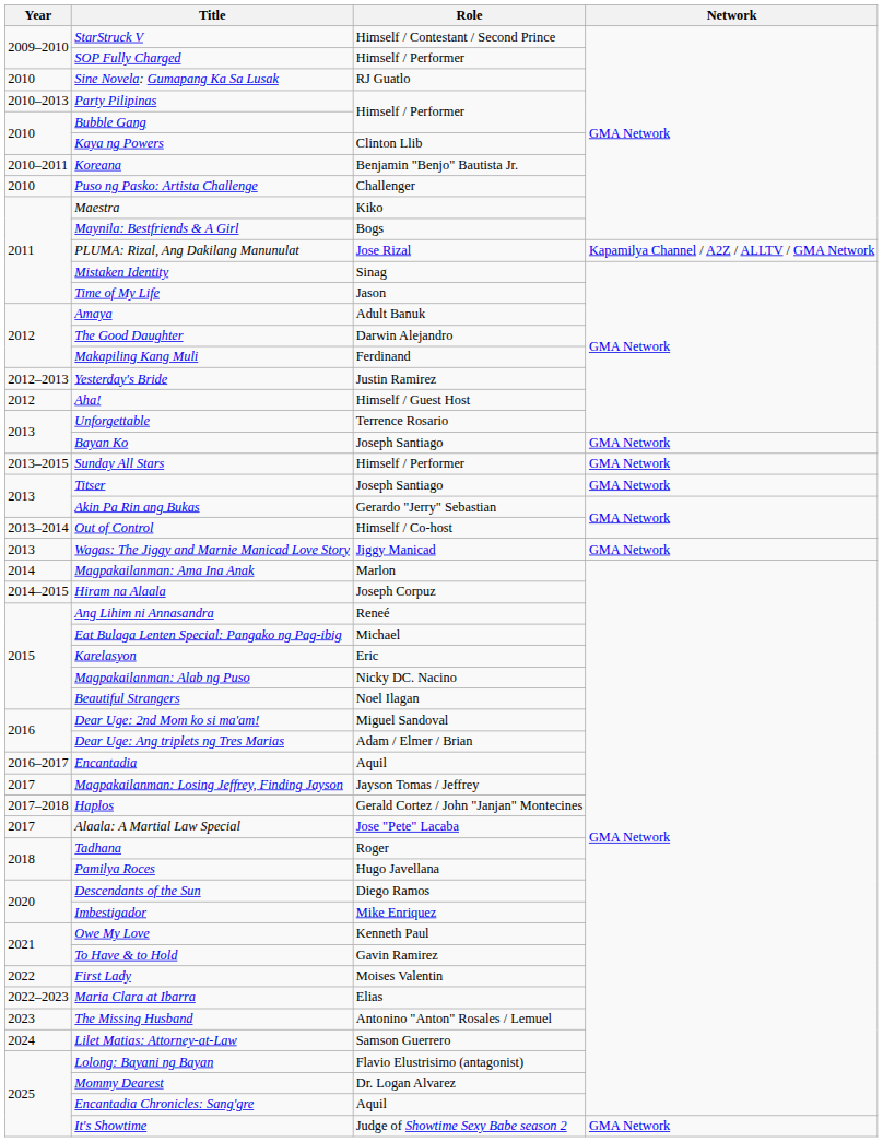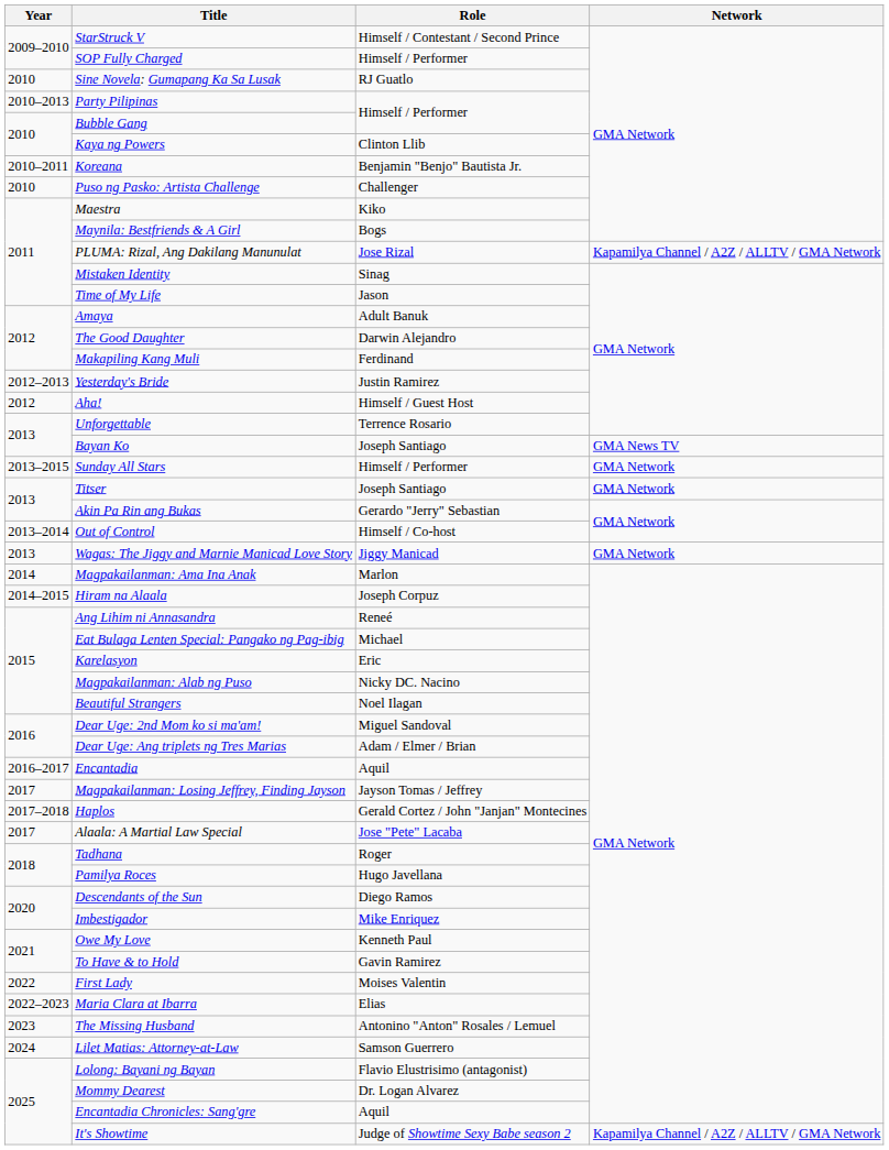 <table class="wikitable sortable">
 <tr>
 <th>Year</th>
 <th>Title</th>
 <th>Role</th>
 <th>Network</th>
 </tr>
 <tr>
 <td rowspan="2">2009–2010</td>
 <td><em><a href='#'>StarStruck V</a></em></td>
 <td>Himself / Contestant / Second Prince</td>
 <td rowspan="10"><a href='#'>GMA Network</a></td>
 </tr>
 <tr>
 <td><em><a href='#'>SOP Fully Charged</a></em></td>
 <td>Himself / Performer</td>
 </tr>
 <tr>
 <td>2010</td>
 <td><em><a href='#'>Sine Novela</a>: <a href='#'>Gumapang Ka Sa Lusak</a></em></td>
 <td>RJ Guatlo</td>
 </tr>
 <tr>
 <td>2010–2013</td>
 <td><em><a href='#'>Party Pilipinas</a></em></td>
 <td rowspan="2">Himself / Performer</td>
 </tr>
 <tr>
 <td rowspan="2">2010</td>
 <td><em><a href='#'>Bubble Gang</a></em></td>
 </tr>
 <tr>
 <td><em><a href='#'>Kaya ng Powers</a></em></td>
 <td>Clinton Llib</td>
 </tr>
 <tr>
 <td>2010–2011</td>
 <td><em><a href='#'>Koreana</a></em></td>
 <td>Benjamin "Benjo" Bautista Jr.</td>
 </tr>
 <tr>
 <td>2010</td>
 <td><em><a href='#'>Puso ng Pasko: Artista Challenge</a></em></td>
 <td>Challenger</td>
 </tr>
 <tr>
 <td rowspan="5">2011</td>
 <td><em>Maestra</em></td>
 <td>Kiko</td>
 </tr>
 <tr>
 <td><em><a href='#'>Maynila: Bestfriends & A Girl</a></em></td>
 <td>Bogs</td>
 </tr>
 <tr>
 <td><em>PLUMA: Rizal, Ang Dakilang Manunulat</em></td>
 <td><a href='#'>Jose Rizal</a></td>
 <td><a href='#'>Kapamilya Channel</a> / <a href='#'>A2Z</a> / <a href='#'>ALLTV</a> / <a href='#'>GMA Network</a></td>
 </tr>
 <tr>
 <td><em><a href='#'>Mistaken Identity</a></em></td>
 <td>Sinag</td>
 <td rowspan="8"><a href='#'>GMA Network</a></td>
 </tr>
 <tr>
 <td><em><a href='#'>Time of My Life</a></em></td>
 <td>Jason</td>
 </tr>
 <tr>
 <td rowspan="3">2012</td>
 <td><em><a href='#'>Amaya</a></em></td>
 <td>Adult Banuk</td>
 </tr>
 <tr>
 <td><em><a href='#'>The Good Daughter</a></em></td>
 <td>Darwin Alejandro</td>
 </tr>
 <tr>
 <td><em><a href='#'>Makapiling Kang Muli</a></em></td>
 <td>Ferdinand</td>
 </tr>
 <tr>
 <td>2012–2013</td>
 <td><em><a href='#'>Yesterday's Bride</a></em></td>
 <td>Justin Ramirez</td>
 </tr>
 <tr>
 <td>2012</td>
 <td><em><a href='#'>Aha!</a></em></td>
 <td>Himself / Guest Host</td>
 </tr>
 <tr>
 <td rowspan="2">2013</td>
 <td><em><a href='#'>Unforgettable</a></em></td>
 <td>Terrence Rosario</td>
 </tr>
 <tr>
 <td><em><a href='#'>Bayan Ko</a></em></td>
 <td>Joseph Santiago</td>
-<td><a href='#'>GMA Network</a></td>
+<td><a href='#'>GMA News TV</a></td>
 </tr>
 <tr>
 <td>2013–2015</td>
 <td><em><a href='#'>Sunday All Stars</a></em></td>
 <td>Himself / Performer</td>
 <td><a href='#'>GMA Network</a></td>
 </tr>
 <tr>
 <td rowspan="2">2013</td>
 <td><em><a href='#'>Titser</a></em></td>
 <td>Joseph Santiago</td>
 <td><a href='#'>GMA Network</a></td>
 </tr>
 <tr>
 <td><em><a href='#'>Akin Pa Rin ang Bukas</a></em></td>
 <td>Gerardo "Jerry" Sebastian</td>
 <td rowspan="2"><a href='#'>GMA Network</a></td>
 </tr>
 <tr>
 <td>2013–2014</td>
 <td><em><a href='#'>Out of Control</a></em></td>
 <td>Himself / Co-host</td>
 </tr>
 <tr>
 <td>2013</td>
 <td><em> <a href='#'>Wagas: The Jiggy and Marnie Manicad Love Story</a></em></td>
 <td><a href='#'>Jiggy Manicad</a></td>
 <td><a href='#'>GMA Network</a></td>
 </tr>
 <tr>
 <td>2014</td>
 <td><em><a href='#'>Magpakailanman: Ama Ina Anak</a></em></td>
 <td>Marlon</td>
 <td rowspan="26"><a href='#'>GMA Network</a></td>
 </tr>
 <tr>
 <td>2014–2015</td>
 <td><em><a href='#'>Hiram na Alaala</a></em></td>
 <td>Joseph Corpuz</td>
 </tr>
 <tr>
 <td rowspan="5">2015</td>
 <td><em><a href='#'>Ang Lihim ni Annasandra</a></em></td>
 <td>Reneé</td>
 </tr>
 <tr>
 <td><em><a href='#'>Eat Bulaga Lenten Special: Pangako ng Pag-ibig</a></em></td>
 <td>Michael</td>
 </tr>
 <tr>
 <td><em><a href='#'>Karelasyon</a></em></td>
 <td>Eric</td>
 </tr>
 <tr>
 <td><em><a href='#'>Magpakailanman: Alab ng Puso</a></em></td>
 <td>Nicky DC. Nacino</td>
 </tr>
 <tr>
 <td><em><a href='#'>Beautiful Strangers</a></em></td>
 <td>Noel Ilagan</td>
 </tr>
 <tr>
 <td rowspan="2">2016</td>
 <td><em><a href='#'>Dear Uge: 2nd Mom ko si ma'am!</a></em></td>
 <td>Miguel Sandoval</td>
 </tr>
 <tr>
 <td><em><a href='#'>Dear Uge: Ang triplets ng Tres Marias</a></em></td>
 <td>Adam / Elmer / Brian</td>
 </tr>
 <tr>
 <td>2016–2017</td>
 <td><em><a href='#'>Encantadia</a></em></td>
 <td>Aquil</td>
 </tr>
 <tr>
 <td>2017</td>
 <td><em><a href='#'>Magpakailanman: Losing Jeffrey, Finding Jayson</a></em></td>
 <td>Jayson Tomas / Jeffrey</td>
 </tr>
 <tr>
 <td>2017–2018</td>
 <td><em><a href='#'>Haplos</a></em></td>
 <td>Gerald Cortez / John "Janjan" Montecines</td>
 </tr>
 <tr>
 <td>2017</td>
 <td><em>Alaala: A Martial Law Special</em></td>
 <td><a href='#'>Jose "Pete" Lacaba</a></td>
 </tr>
 <tr>
 <td rowspan="2">2018</td>
 <td><em><a href='#'>Tadhana</a></em></td>
 <td>Roger</td>
 </tr>
 <tr>
 <td><em><a href='#'>Pamilya Roces</a></em></td>
 <td>Hugo Javellana</td>
 </tr>
 <tr>
 <td rowspan="2">2020</td>
 <td><em><a href='#'>Descendants of the Sun</a></em></td>
 <td>Diego Ramos</td>
 </tr>
 <tr>
 <td><em><a href='#'>Imbestigador</a></em></td>
 <td><a href='#'>Mike Enriquez</a></td>
 </tr>
 <tr>
 <td rowspan="2">2021</td>
 <td><em><a href='#'>Owe My Love</a></em></td>
 <td>Kenneth Paul</td>
 </tr>
 <tr>
 <td><em><a href='#'>To Have & to Hold</a></em></td>
 <td>Gavin Ramirez</td>
 </tr>
 <tr>
 <td>2022</td>
 <td><em><a href='#'>First Lady</a></em></td>
 <td>Moises Valentin</td>
 </tr>
 <tr>
 <td>2022–2023</td>
 <td><em><a href='#'>Maria Clara at Ibarra</a></em></td>
 <td>Elias</td>
 </tr>
 <tr>
 <td>2023</td>
 <td><em><a href='#'>The Missing Husband</a></em></td>
 <td>Antonino "Anton" Rosales / Lemuel</td>
 </tr>
 <tr>
 <td>2024</td>
 <td><em><a href='#'>Lilet Matias: Attorney-at-Law</a></em></td>
 <td>Samson Guerrero</td>
 </tr>
 <tr>
 <td rowspan="4">2025</td>
 <td><em><a href='#'>Lolong: Bayani ng Bayan</a></em></td>
 <td>Flavio Elustrisimo (antagonist)</td>
 </tr>
 <tr>
 <td><em><a href='#'>Mommy Dearest</a></em></td>
 <td>Dr. Logan Alvarez</td>
 </tr>
 <tr>
 <td><em><a href='#'>Encantadia Chronicles: Sang'gre</a></em></td>
 <td>Aquil</td>
 </tr>
 <tr>
 <td><em><a href='#'>It's Showtime</a></em></td>
 <td>Judge of <em><a href='#'>Showtime Sexy Babe season 2</a></em></td>
-<td><a href='#'>GMA Network</a></td>
+<td><a href='#'>Kapamilya Channel</a> / <a href='#'>A2Z</a> / <a href='#'>ALLTV</a> / <a href='#'>GMA Network</a></td>
 </tr>
 </table>
